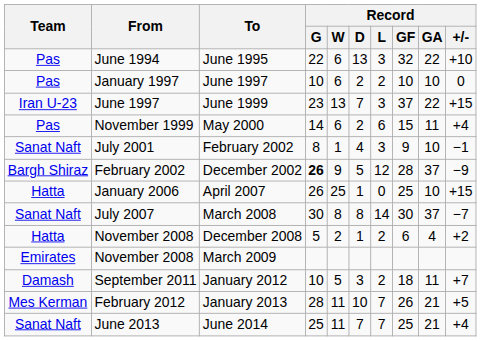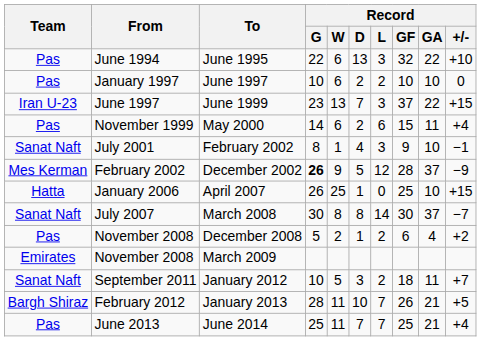 <table class="wikitable" style="text-align: center">
 <tr>
 <th rowspan="2">Team</th>
 <th rowspan="2">From</th>
 <th rowspan="2">To</th>
 <th colspan="8">Record</th>
 </tr>
 <tr>
 <th>G</th>
 <th>W</th>
 <th>D</th>
 <th>L</th>
 <th>GF</th>
 <th>GA</th>
 <th>+/-</th>
 </tr>
 <tr>
 <td><a href='#'>Pas</a></td>
 <td align="left">June 1994</td>
 <td align="left">June 1995</td>
 <td>22</td>
 <td>6</td>
 <td>13</td>
 <td>3</td>
 <td>32</td>
 <td>22</td>
 <td>+10</td>
 </tr>
 <tr>
 <td><a href='#'>Pas</a></td>
 <td align="left">January 1997</td>
 <td align="left">June 1997</td>
 <td>10</td>
 <td>6</td>
 <td>2</td>
 <td>2</td>
 <td>10</td>
 <td>10</td>
 <td>0</td>
 </tr>
 <tr>
 <td><a href='#'>Iran U-23</a></td>
 <td align="left">June 1997</td>
 <td align="left">June 1999</td>
 <td>23</td>
 <td>13</td>
 <td>7</td>
 <td>3</td>
 <td>37</td>
 <td>22</td>
 <td>+15</td>
 </tr>
 <tr>
 <td><a href='#'>Pas</a></td>
 <td align="left">November 1999</td>
 <td align="left">May 2000</td>
 <td>14</td>
 <td>6</td>
 <td>2</td>
 <td>6</td>
 <td>15</td>
 <td>11</td>
 <td>+4</td>
 </tr>
 <tr>
 <td><a href='#'>Sanat Naft</a></td>
 <td align="left">July 2001</td>
 <td align="left">February 2002</td>
 <td>8</td>
 <td>1</td>
 <td>4</td>
 <td>3</td>
 <td>9</td>
 <td>10</td>
 <td>−1</td>
 </tr>
 <tr>
-<td><a href='#'>Bargh Shiraz</a></td>
+<td><a href='#'>Mes Kerman</a></td>
 <td align="left">February 2002</td>
 <td align="left">December 2002</td>
 <td><strong>26</strong></td>
 <td>9</td>
 <td>5</td>
 <td>12</td>
 <td>28</td>
 <td>37</td>
 <td>−9</td>
 </tr>
 <tr>
 <td><a href='#'>Hatta</a></td>
 <td align="left">January 2006</td>
 <td align="left">April 2007</td>
 <td>26</td>
 <td>25</td>
 <td>1</td>
 <td>0</td>
 <td>25</td>
 <td>10</td>
 <td>+15</td>
 </tr>
 <tr>
 <td><a href='#'>Sanat Naft</a></td>
 <td align="left">July 2007</td>
 <td align="left">March 2008</td>
 <td>30</td>
 <td>8</td>
 <td>8</td>
 <td>14</td>
 <td>30</td>
 <td>37</td>
 <td>−7</td>
 </tr>
 <tr>
-<td><a href='#'>Hatta</a></td>
+<td><a href='#'>Pas</a></td>
 <td align="left">November 2008</td>
 <td align="left">December 2008</td>
 <td>5</td>
 <td>2</td>
 <td>1</td>
 <td>2</td>
 <td>6</td>
 <td>4</td>
 <td>+2</td>
 </tr>
 <tr>
 <td><a href='#'>Emirates</a></td>
 <td align="left">November 2008</td>
 <td align="left">March 2009</td>
 <td></td>
 <td></td>
 <td></td>
 <td></td>
 <td></td>
 <td></td>
 <td></td>
 </tr>
 <tr>
-<td><a href='#'>Damash</a></td>
+<td><a href='#'>Sanat Naft</a></td>
 <td align="left">September 2011</td>
 <td align="left">January 2012</td>
 <td>10</td>
 <td>5</td>
 <td>3</td>
 <td>2</td>
 <td>18</td>
 <td>11</td>
 <td>+7</td>
 </tr>
 <tr>
-<td><a href='#'>Mes Kerman</a></td>
+<td><a href='#'>Bargh Shiraz</a></td>
 <td align="left">February 2012</td>
 <td align="left">January 2013</td>
 <td>28</td>
 <td>11</td>
 <td>10</td>
 <td>7</td>
 <td>26</td>
 <td>21</td>
 <td>+5</td>
 </tr>
 <tr>
-<td><a href='#'>Sanat Naft</a></td>
+<td><a href='#'>Pas</a></td>
 <td align="left">June 2013</td>
 <td align="left">June 2014</td>
 <td>25</td>
 <td>11</td>
 <td>7</td>
 <td>7</td>
 <td>25</td>
 <td>21</td>
 <td>+4</td>
 </tr>
 </table>
